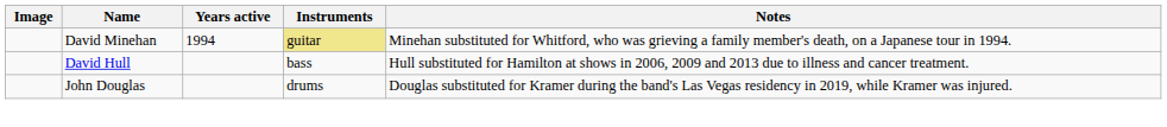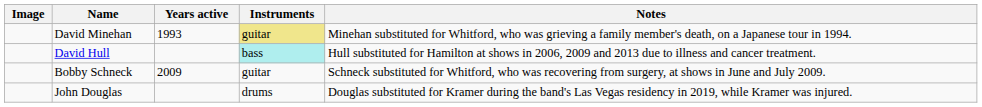 <table class="wikitable" border="1" width=100%>
 <tr>
 <th>Image</th>
 <th>Name</th>
 <th>Years active</th>
 <th>Instruments</th>
 <th>Notes</th>
 </tr>
 <tr>
 <td></td>
 <td>David Minehan</td>
-<td>1994</td>
+<td>1993</td>
 <td style="background: khaki;">guitar</td>
 <td>Minehan substituted for Whitford, who was grieving a family member's death, on a Japanese tour in 1994.</td>
 </tr>
 <tr>
 <td></td>
 <td><a href='#'>David Hull</a></td>
 <td></td>
-<td>bass</td>
+<td style="background: paleturquoise;">bass</td>
 <td>Hull substituted for Hamilton at shows in 2006, 2009 and 2013 due to illness and cancer treatment.</td>
+</tr>
+<tr>
+<td></td>
+<td>Bobby Schneck</td>
+<td>2009</td>
+<td>guitar</td>
+<td>Schneck substituted for Whitford, who was recovering from surgery, at shows in June and July 2009.</td>
 </tr>
 <tr>
 <td></td>
 <td>John Douglas</td>
 <td></td>
 <td>drums</td>
 <td>Douglas substituted for Kramer during the band's Las Vegas residency in 2019, while Kramer was injured.</td>
 </tr>
 </table>
